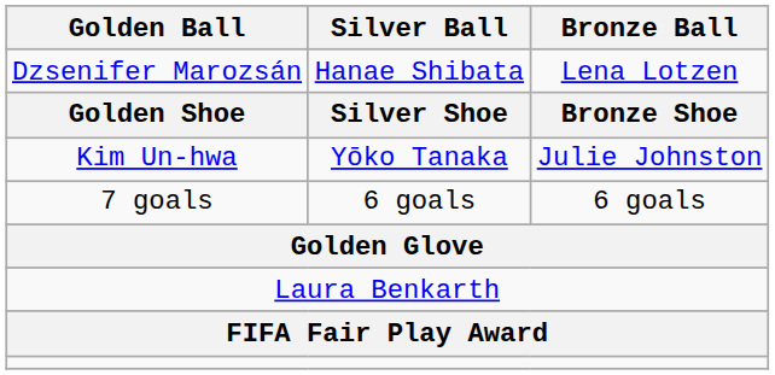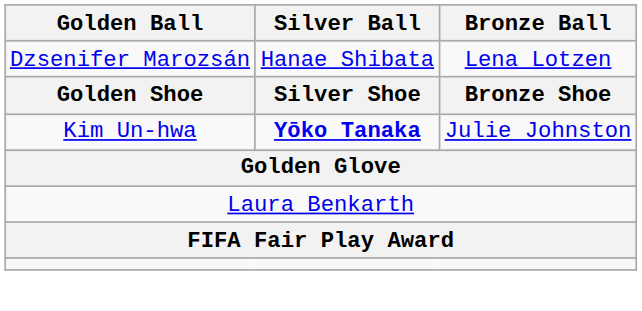 <table class="wikitable" style="margin:auto">
 <tr style="text-align:center;">
 <th>Golden Ball</th>
 <th>Silver Ball</th>
 <th>Bronze Ball</th>
 </tr>
 <tr style="text-align:center;">
 <td> <a href='#'>Dzsenifer Marozsán</a></td>
 <td> <a href='#'>Hanae Shibata</a></td>
 <td> <a href='#'>Lena Lotzen</a></td>
 </tr>
 <tr style="text-align:center;">
 <th>Golden Shoe</th>
 <th>Silver Shoe</th>
 <th>Bronze Shoe</th>
 </tr>
 <tr style="text-align:center;">
 <td> <a href='#'>Kim Un-hwa</a></td>
-<td> <a href='#'>Yōko Tanaka</a></td>
+<td><strong> <a href='#'>Yōko Tanaka</a></strong></td>
 <td> <a href='#'>Julie Johnston</a></td>
-</tr>
-<tr style="text-align:center;">
-<td>7 goals</td>
-<td>6 goals</td>
-<td>6 goals</td>
 </tr>
 <tr style="text-align:center;">
 <th colspan="3">Golden Glove</th>
 </tr>
 <tr style="text-align:center;">
 <td colspan="3"> <a href='#'>Laura Benkarth</a></td>
 </tr>
 <tr style="text-align:center;">
 <th colspan="3">FIFA Fair Play Award</th>
 </tr>
 <tr style="text-align:center;">
 <td colspan="3"></td>
 </tr>
 </table>
